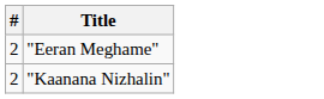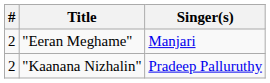 <table class="wikitable" style="font-size:95%;">
 <tr>
 <th>#</th>
 <th>Title</th>
+<th>Singer(s)</th>
 </tr>
 <tr>
 <td>2</td>
 <td>"Eeran Meghame"</td>
+<td><a href='#'>Manjari</a></td>
 </tr>
 <tr>
 <td>2</td>
 <td>"Kaanana Nizhalin"</td>
+<td><a href='#'>Pradeep Palluruthy</a></td>
 </tr>
 </table>
